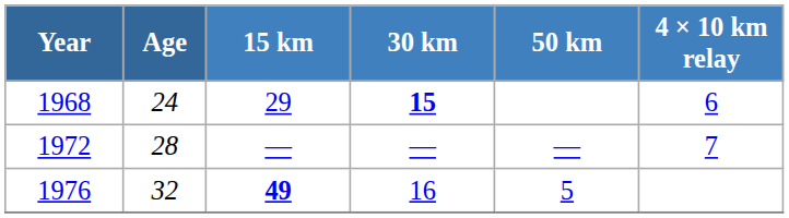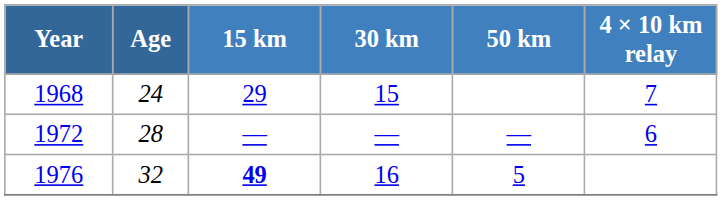 <table class="wikitable" style="font-size:95%; text-align:center; border:grey solid 1px; border-collapse:collapse; background:#ffffff;">
 <tr>
 <th style="background-color:#369; color:white; width:60px;"> Year </th>
 <th style="background-color:#369; color:white; width:40px;"> Age </th>
 <th style="background-color:#4180be; color:white; width:75px;"> 15 km </th>
 <th style="background-color:#4180be; color:white; width:75px;"> 30 km </th>
 <th style="background-color:#4180be; color:white; width:75px;"> 50 km </th>
 <th style="background-color:#4180be; color:white; width:75px;"> 4 × 10 km <br> relay </th>
 </tr>
 <tr>
 <td><a href='#'>1968</a></td>
 <td><em>24</em></td>
 <td><a href='#'>29</a></td>
-<td><strong><a href='#'>15</a></strong></td>
+<td><a href='#'>15</a></td>
 <td><a href='#'></a></td>
-<td><a href='#'>6</a></td>
+<td><a href='#'>7</a></td>
 </tr>
 <tr>
 <td><a href='#'>1972</a></td>
 <td><em>28</em></td>
 <td><a href='#'>—</a></td>
 <td><a href='#'>—</a></td>
 <td><a href='#'>—</a></td>
-<td><a href='#'>7</a></td>
+<td><a href='#'>6</a></td>
 </tr>
 <tr>
 <td><a href='#'>1976</a></td>
 <td><em>32</em></td>
 <td><strong><a href='#'>49</a></strong></td>
 <td><a href='#'>16</a></td>
 <td><a href='#'>5</a></td>
 <td><a href='#'></a></td>
 </tr>
 <tr>
 </tr>
 </table>
